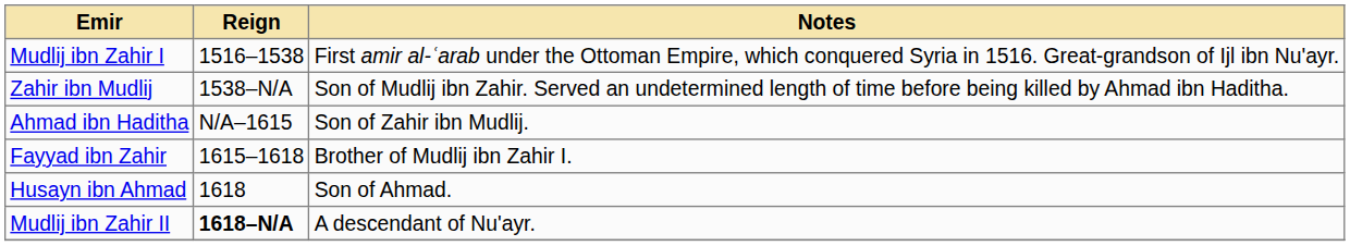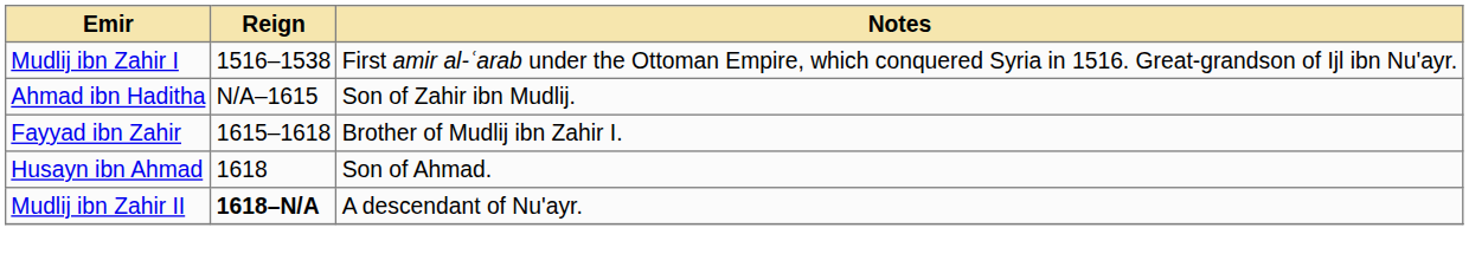 <table class="nowraplinks" cellspacing="0" cellpadding="3" rules="all" style="background:#fbfbfb; border-style: solid; border-width: 1px; font-size:90%; empty-cells:show; border-collapse:collapse">
 <tr style="background:#f6e6ae;">
 <th>Emir</th>
 <th>Reign</th>
 <th>Notes</th>
 </tr>
 <tr>
 <td><a href='#'>Mudlij ibn Zahir I</a></td>
 <td>1516–1538</td>
 <td>First <em>amir al-ʿarab</em> under the Ottoman Empire, which conquered Syria in 1516. Great-grandson of Ijl ibn Nu'ayr.</td>
-</tr>
-<tr>
-<td><a href='#'>Zahir ibn Mudlij</a></td>
-<td>1538–N/A</td>
-<td>Son of Mudlij ibn Zahir. Served an undetermined length of time before being killed by Ahmad ibn Haditha.</td>
 </tr>
 <tr>
 <td><a href='#'>Ahmad ibn Haditha</a></td>
 <td>N/A–1615</td>
 <td>Son of Zahir ibn Mudlij.</td>
 </tr>
 <tr>
 <td><a href='#'>Fayyad ibn Zahir</a></td>
 <td>1615–1618</td>
 <td>Brother of Mudlij ibn Zahir I.</td>
 </tr>
 <tr>
 <td><a href='#'>Husayn ibn Ahmad</a></td>
 <td>1618</td>
 <td>Son of Ahmad.</td>
 </tr>
 <tr>
 <td><a href='#'>Mudlij ibn Zahir II</a></td>
 <td><strong>1618–N/A</strong></td>
 <td>A descendant of Nu'ayr.</td>
 </tr>
 <tr>
 </tr>
 </table>
